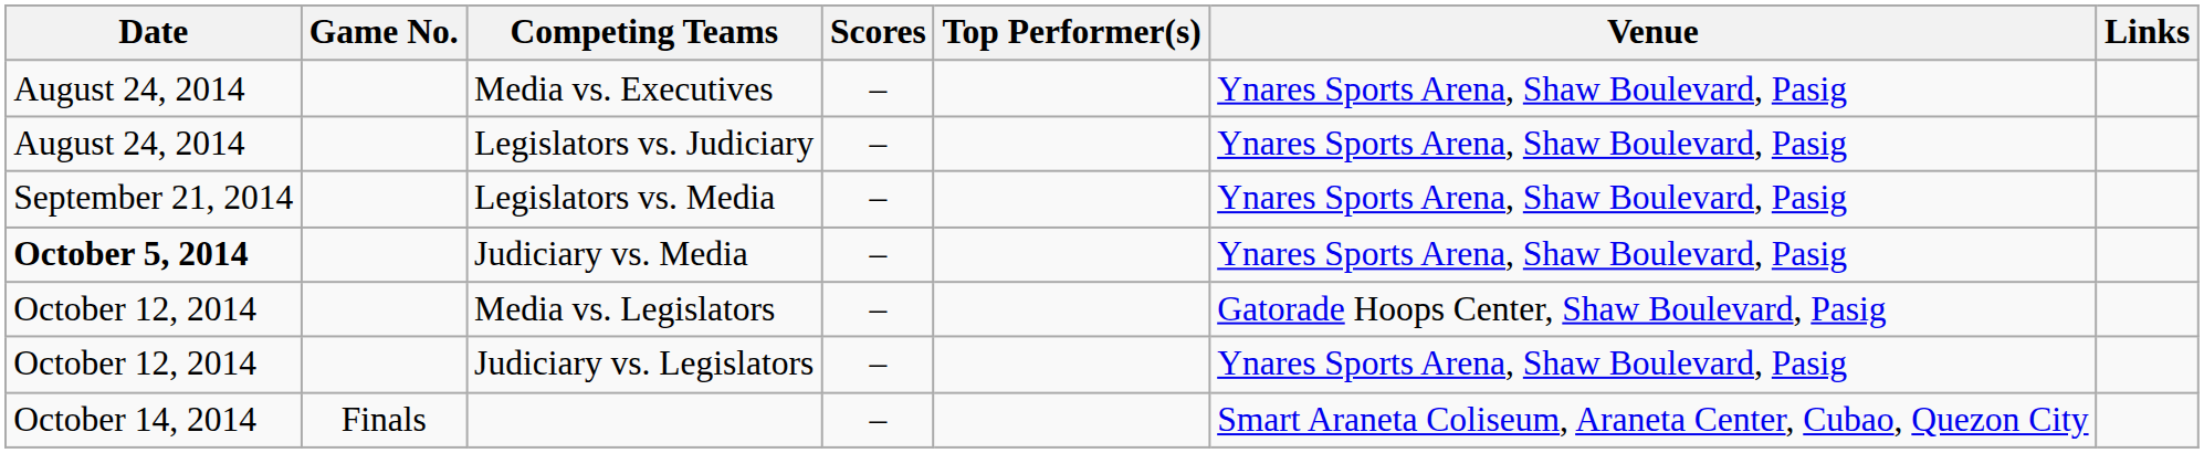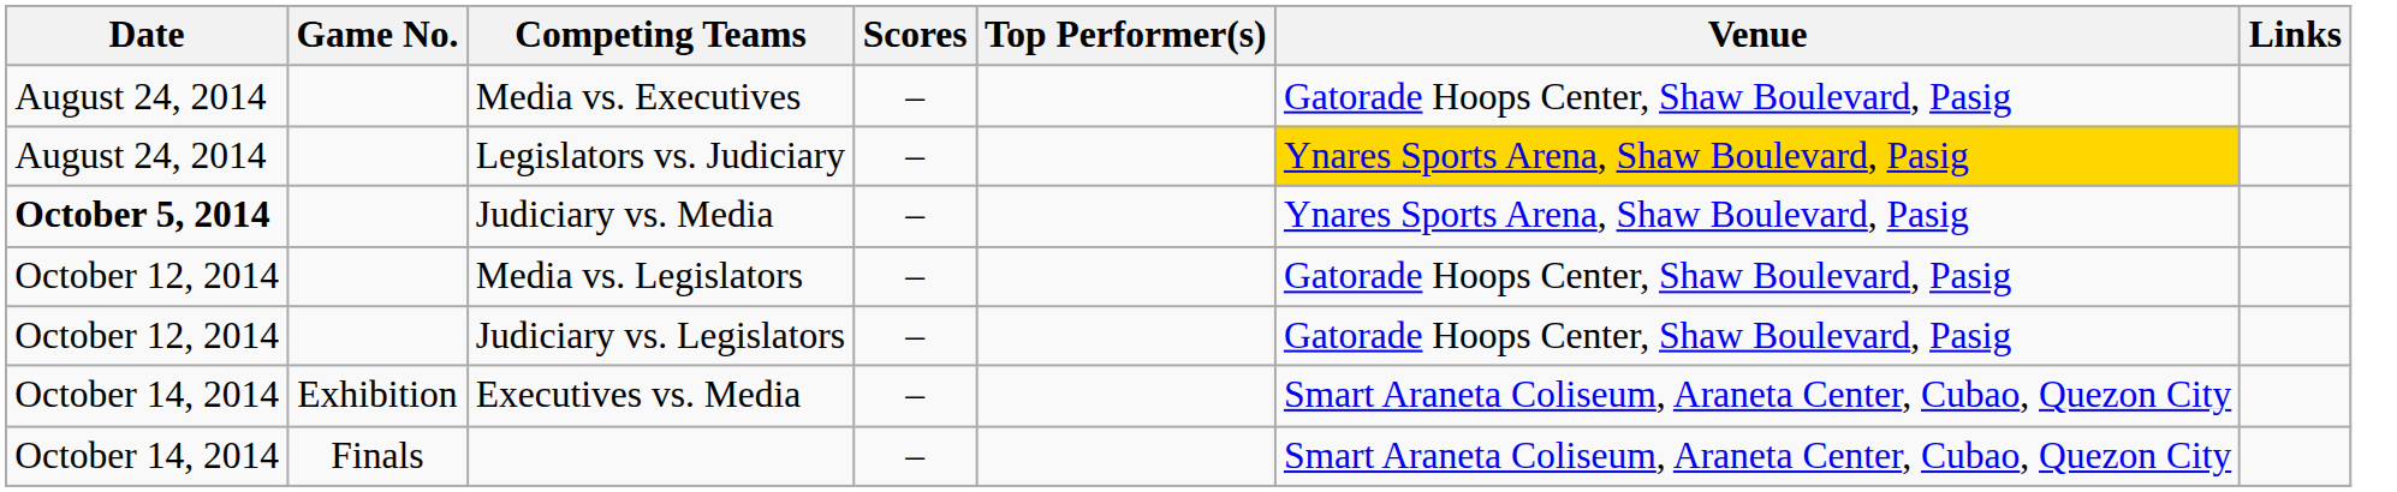 <table class="wikitable sortable" border="1">
 <tr>
 <th>Date</th>
 <th>Game No.</th>
 <th>Competing Teams</th>
 <th>Scores</th>
 <th>Top Performer(s)</th>
 <th>Venue</th>
 <th>Links</th>
 </tr>
 <tr>
 <td>August 24, 2014</td>
 <td style="text-align:center;"></td>
 <td>Media vs. Executives</td>
 <td style="text-align:center;">–</td>
 <td style="text-align:center;"></td>
-<td><a href='#'>Ynares Sports Arena</a>, <a href='#'>Shaw Boulevard</a>, <a href='#'>Pasig</a></td>
+<td><a href='#'>Gatorade</a> Hoops Center, <a href='#'>Shaw Boulevard</a>, <a href='#'>Pasig</a></td>
 <td></td>
 </tr>
 <tr>
 <td>August 24, 2014</td>
 <td style="text-align:center;"></td>
 <td>Legislators vs. Judiciary</td>
 <td style="text-align:center;">–</td>
 <td style="text-align:center;"></td>
-<td><a href='#'>Ynares Sports Arena</a>, <a href='#'>Shaw Boulevard</a>, <a href='#'>Pasig</a></td>
-<td></td>
-</tr>
-<tr>
-<td>September 21, 2014</td>
-<td style="text-align:center;"></td>
-<td>Legislators vs. Media</td>
-<td style="text-align:center;">–</td>
-<td style="text-align:center;"></td>
-<td><a href='#'>Ynares Sports Arena</a>, <a href='#'>Shaw Boulevard</a>, <a href='#'>Pasig</a></td>
+<td style="background: gold;"><a href='#'>Ynares Sports Arena</a>, <a href='#'>Shaw Boulevard</a>, <a href='#'>Pasig</a></td>
 <td></td>
 </tr>
 <tr>
 <td><strong>October 5, 2014</strong></td>
 <td style="text-align:center;"></td>
 <td>Judiciary vs. Media</td>
 <td style="text-align:center;">–</td>
 <td style="text-align:center;"></td>
 <td><a href='#'>Ynares Sports Arena</a>, <a href='#'>Shaw Boulevard</a>, <a href='#'>Pasig</a></td>
 <td></td>
 </tr>
 <tr>
 <td>October 12, 2014</td>
 <td style="text-align:center;"></td>
 <td>Media vs. Legislators</td>
 <td style="text-align:center;">–</td>
 <td style="text-align:center;"></td>
 <td><a href='#'>Gatorade</a> Hoops Center, <a href='#'>Shaw Boulevard</a>, <a href='#'>Pasig</a></td>
 <td></td>
 </tr>
 <tr>
 <td>October 12, 2014</td>
 <td style="text-align:center;"></td>
 <td>Judiciary vs. Legislators</td>
 <td style="text-align:center;">–</td>
 <td style="text-align:center;"></td>
-<td><a href='#'>Ynares Sports Arena</a>, <a href='#'>Shaw Boulevard</a>, <a href='#'>Pasig</a></td>
+<td><a href='#'>Gatorade</a> Hoops Center, <a href='#'>Shaw Boulevard</a>, <a href='#'>Pasig</a></td>
+<td></td>
+</tr>
+<tr>
+<td>October 14, 2014</td>
+<td style="text-align:center;">Exhibition</td>
+<td>Executives vs. Media</td>
+<td style="text-align:center;">–</td>
+<td style="text-align:center;"></td>
+<td><a href='#'>Smart Araneta Coliseum</a>, <a href='#'>Araneta Center</a>, <a href='#'>Cubao</a>, <a href='#'>Quezon City</a></td>
 <td></td>
 </tr>
 <tr>
 <td>October 14, 2014</td>
 <td style="text-align:center;">Finals</td>
 <td></td>
 <td style="text-align:center;">–</td>
 <td style="text-align:center;"></td>
 <td><a href='#'>Smart Araneta Coliseum</a>, <a href='#'>Araneta Center</a>, <a href='#'>Cubao</a>, <a href='#'>Quezon City</a></td>
 <td></td>
 </tr>
 </table>
